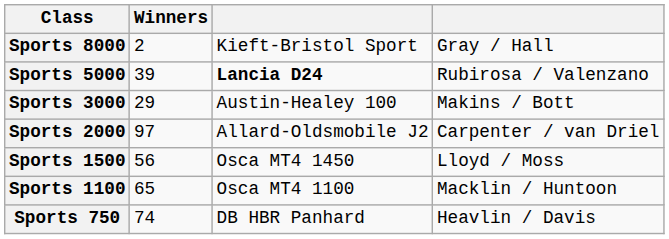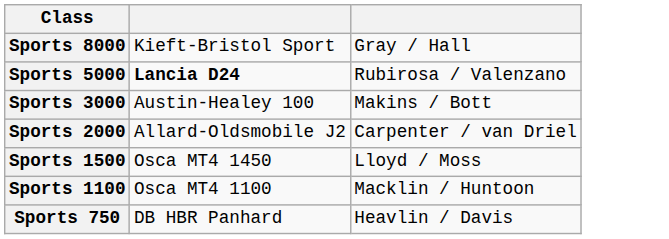 <table class="wikitable" style="font-size: 95%">
 <tr>
 <th>Class</th>
-<th>Winners</th>
 <th></th>
 <th></th>
 </tr>
 <tr>
 <th>Sports 8000</th>
-<td>2</td>
 <td>Kieft-Bristol Sport</td>
 <td>Gray / Hall</td>
 </tr>
 <tr>
 <th>Sports 5000</th>
-<td>39</td>
 <td><strong>Lancia D24</strong></td>
 <td>Rubirosa / Valenzano</td>
 </tr>
 <tr>
 <th>Sports 3000</th>
-<td>29</td>
 <td>Austin-Healey 100</td>
 <td>Makins / Bott</td>
 </tr>
 <tr>
 <th>Sports 2000</th>
-<td>97</td>
 <td>Allard-Oldsmobile J2</td>
 <td>Carpenter / van Driel</td>
 </tr>
 <tr>
 <th>Sports 1500</th>
-<td>56</td>
 <td>Osca MT4 1450</td>
 <td>Lloyd / Moss</td>
 </tr>
 <tr>
 <th>Sports 1100</th>
-<td>65</td>
 <td>Osca MT4 1100</td>
 <td>Macklin / Huntoon</td>
 </tr>
 <tr>
 <th>Sports 750</th>
-<td>74</td>
 <td>DB HBR Panhard</td>
 <td>Heavlin / Davis</td>
 </tr>
 </table>
